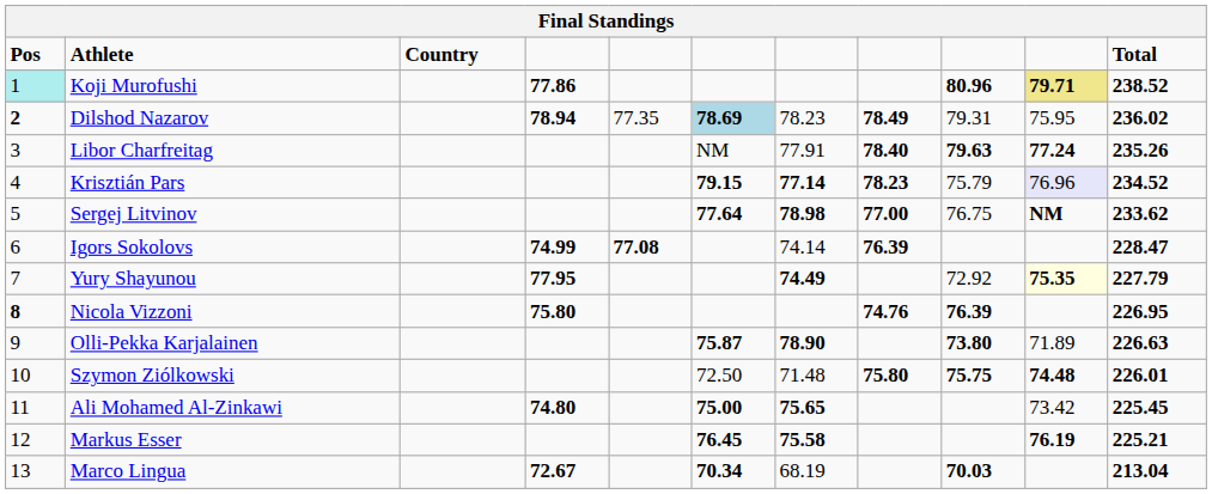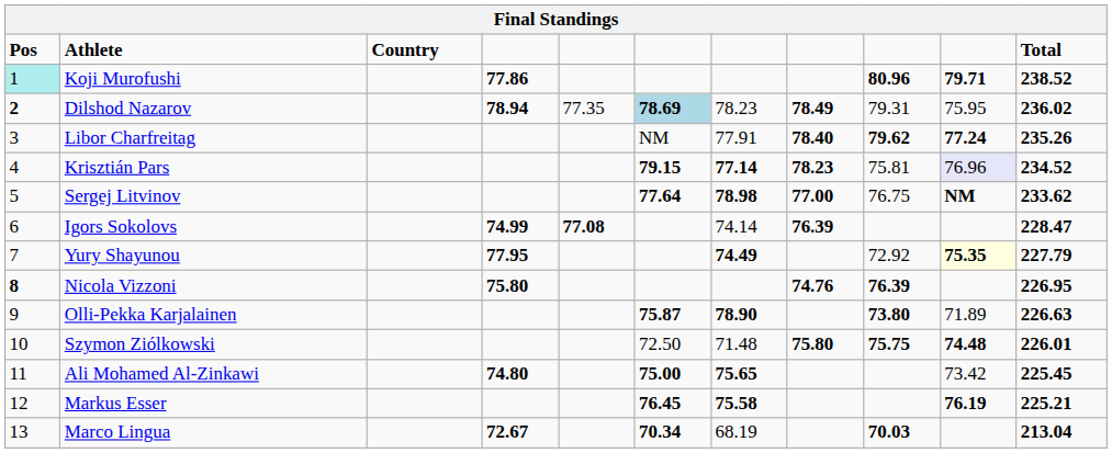 <table class="wikitable collapsible" width="75%">
 <tr>
 <th colspan="11">Final Standings</th>
 </tr>
 <tr>
 <td><strong>Pos</strong></td>
 <td><strong>Athlete</strong></td>
 <td><strong>Country</strong></td>
 <td></td>
 <td></td>
 <td></td>
 <td></td>
 <td></td>
 <td></td>
 <td></td>
 <td><strong>Total</strong></td>
 </tr>
 <tr>
 <td style="background: paleturquoise;">1</td>
 <td><a href='#'>Koji Murofushi</a></td>
 <td></td>
 <td><strong>77.86</strong></td>
 <td></td>
 <td></td>
 <td></td>
 <td></td>
 <td><strong>80.96</strong></td>
-<td style="background: khaki;"><strong>79.71</strong></td>
+<td><strong>79.71</strong></td>
 <td><strong>238.52</strong></td>
 </tr>
 <tr>
 <td><strong>2</strong></td>
 <td><a href='#'>Dilshod Nazarov</a></td>
 <td></td>
 <td><strong>78.94</strong></td>
 <td>77.35</td>
 <td style="background: lightblue;"><strong>78.69</strong></td>
 <td>78.23</td>
 <td><strong>78.49</strong></td>
 <td>79.31</td>
 <td>75.95</td>
 <td><strong>236.02</strong></td>
 </tr>
 <tr>
 <td>3</td>
 <td><a href='#'>Libor Charfreitag</a></td>
 <td></td>
 <td></td>
 <td></td>
 <td>NM</td>
 <td>77.91</td>
 <td><strong>78.40</strong></td>
-<td><strong>79.63</strong></td>
+<td><strong>79.62</strong></td>
 <td><strong>77.24</strong></td>
 <td><strong>235.26</strong></td>
 </tr>
 <tr>
 <td>4</td>
 <td><a href='#'>Krisztián Pars</a></td>
 <td></td>
 <td></td>
 <td></td>
 <td><strong>79.15</strong></td>
 <td><strong>77.14</strong></td>
 <td><strong>78.23</strong></td>
-<td>75.79</td>
+<td>75.81</td>
 <td style="background: lavender;">76.96</td>
 <td><strong>234.52</strong></td>
 </tr>
 <tr>
 <td>5</td>
 <td><a href='#'>Sergej Litvinov</a></td>
 <td></td>
 <td></td>
 <td></td>
 <td><strong>77.64</strong></td>
 <td><strong>78.98</strong></td>
 <td><strong>77.00</strong></td>
 <td>76.75</td>
 <td><strong>NM</strong></td>
 <td><strong>233.62</strong></td>
 </tr>
 <tr>
 <td>6</td>
 <td><a href='#'>Igors Sokolovs</a></td>
 <td></td>
 <td><strong>74.99</strong></td>
 <td><strong>77.08</strong></td>
 <td></td>
 <td>74.14</td>
 <td><strong>76.39</strong></td>
 <td></td>
 <td></td>
 <td><strong>228.47</strong></td>
 </tr>
 <tr>
 <td>7</td>
 <td><a href='#'>Yury Shayunou</a></td>
 <td></td>
 <td><strong>77.95</strong></td>
 <td></td>
 <td></td>
 <td><strong>74.49</strong></td>
 <td></td>
 <td>72.92</td>
 <td style="background: lightyellow;"><strong>75.35</strong></td>
 <td><strong>227.79</strong></td>
 </tr>
 <tr>
 <td><strong>8</strong></td>
 <td><a href='#'>Nicola Vizzoni</a></td>
 <td></td>
 <td><strong>75.80</strong></td>
 <td></td>
 <td></td>
 <td></td>
 <td><strong>74.76</strong></td>
 <td><strong>76.39</strong></td>
 <td></td>
 <td><strong>226.95</strong></td>
 </tr>
 <tr>
 <td>9</td>
 <td><a href='#'>Olli-Pekka Karjalainen</a></td>
 <td></td>
 <td></td>
 <td></td>
 <td><strong>75.87</strong></td>
 <td><strong>78.90</strong></td>
 <td></td>
 <td><strong>73.80</strong></td>
 <td>71.89</td>
 <td><strong>226.63</strong></td>
 </tr>
 <tr>
 <td>10</td>
 <td><a href='#'>Szymon Ziólkowski</a></td>
 <td></td>
 <td></td>
 <td></td>
 <td>72.50</td>
 <td>71.48</td>
 <td><strong>75.80</strong></td>
 <td><strong>75.75</strong></td>
 <td><strong>74.48</strong></td>
 <td><strong>226.01</strong></td>
 </tr>
 <tr>
 <td>11</td>
 <td><a href='#'>Ali Mohamed Al-Zinkawi</a></td>
 <td></td>
 <td><strong>74.80</strong></td>
 <td></td>
 <td><strong>75.00</strong></td>
 <td><strong>75.65</strong></td>
 <td></td>
 <td></td>
 <td>73.42</td>
 <td><strong>225.45</strong></td>
 </tr>
 <tr>
 <td>12</td>
 <td><a href='#'>Markus Esser</a></td>
 <td></td>
 <td></td>
 <td></td>
 <td><strong>76.45</strong></td>
 <td><strong>75.58</strong></td>
 <td></td>
 <td></td>
 <td><strong>76.19</strong></td>
 <td><strong>225.21</strong></td>
 </tr>
 <tr>
 <td>13</td>
 <td><a href='#'>Marco Lingua</a></td>
 <td></td>
 <td><strong>72.67</strong></td>
 <td></td>
 <td><strong>70.34</strong></td>
 <td>68.19</td>
 <td></td>
 <td><strong>70.03</strong></td>
 <td></td>
 <td><strong>213.04</strong></td>
 </tr>
 </table>
